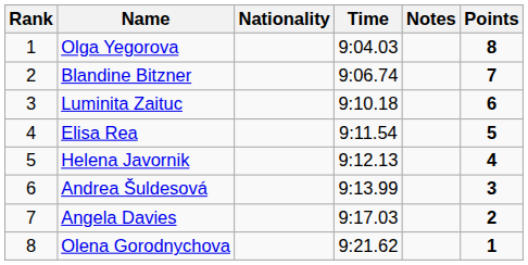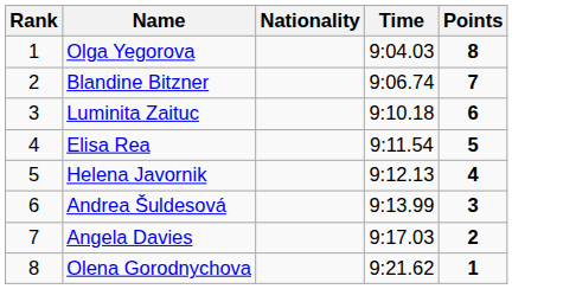 <table class="wikitable sortable" style="text-align:center">
 <tr>
 <th>Rank</th>
 <th>Name</th>
 <th>Nationality</th>
 <th>Time</th>
-<th>Notes</th>
 <th>Points</th>
 </tr>
 <tr>
 <td>1</td>
 <td align=left><a href='#'>Olga Yegorova</a></td>
 <td align=left></td>
 <td>9:04.03</td>
-<td></td>
 <td><strong>8</strong></td>
 </tr>
 <tr>
 <td>2</td>
 <td align=left><a href='#'>Blandine Bitzner</a></td>
 <td align=left></td>
 <td>9:06.74</td>
-<td></td>
 <td><strong>7</strong></td>
 </tr>
 <tr>
 <td>3</td>
 <td align=left><a href='#'>Luminita Zaituc</a></td>
 <td align=left></td>
 <td>9:10.18</td>
-<td></td>
 <td><strong>6</strong></td>
 </tr>
 <tr>
 <td>4</td>
 <td align=left><a href='#'>Elisa Rea</a></td>
 <td align=left></td>
 <td>9:11.54</td>
-<td></td>
 <td><strong>5</strong></td>
 </tr>
 <tr>
 <td>5</td>
 <td align=left><a href='#'>Helena Javornik</a></td>
 <td align=left></td>
 <td>9:12.13</td>
-<td></td>
 <td><strong>4</strong></td>
 </tr>
 <tr>
 <td>6</td>
 <td align=left><a href='#'>Andrea Šuldesová</a></td>
 <td align=left></td>
 <td>9:13.99</td>
-<td></td>
 <td><strong>3</strong></td>
 </tr>
 <tr>
 <td>7</td>
 <td align=left><a href='#'>Angela Davies</a></td>
 <td align=left></td>
 <td>9:17.03</td>
-<td></td>
 <td><strong>2</strong></td>
 </tr>
 <tr>
 <td>8</td>
 <td align=left><a href='#'>Olena Gorodnychova</a></td>
 <td align=left></td>
 <td>9:21.62</td>
-<td></td>
 <td><strong>1</strong></td>
 </tr>
 </table>
